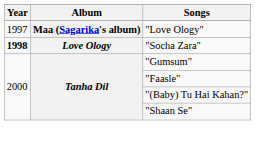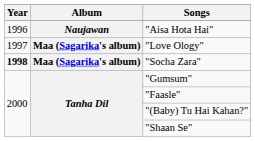 <table class="wikitable plainrowheaders">
 <tr>
 </tr>
 <tr style="background:#b0c4de; text-align:center;">
 <th style="width:33px;">Year</th>
 <th>Album</th>
 <th>Songs</th>
 </tr>
 <tr style="background:#b0c4de; text-align:center;">
 </tr>
 <tr>
+<td>1996</td>
+<th><em>Naujawan</em></th>
+<td>"Aisa Hota Hai"</td>
+</tr>
+<tr>
 <td>1997</td>
 <th>Maa (<a href='#'>Sagarika</a>'s album)</th>
 <td>"Love Ology"</td>
 </tr>
 <tr>
 <td><strong>1998</strong></td>
-<th><em>Love Ology</em></th>
+<th>Maa (<a href='#'>Sagarika</a>'s album)</th>
 <td>"Socha Zara"</td>
 </tr>
 <tr>
 <td rowspan="4">2000</td>
 <th rowspan="4"><em>Tanha Dil</em></th>
 <td>"Gumsum"</td>
 </tr>
 <tr>
 <td>"Faasle"</td>
 </tr>
 <tr>
 <td>"(Baby) Tu Hai Kahan?"</td>
 </tr>
 <tr>
 <td>"Shaan Se"</td>
 </tr>
 </table>
